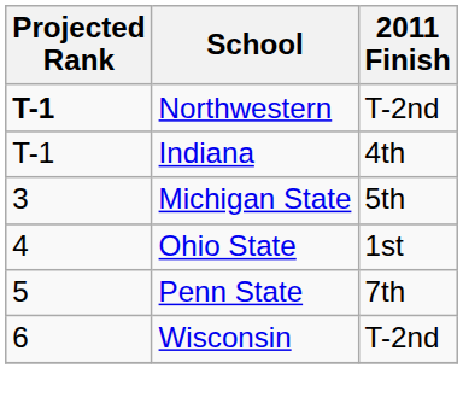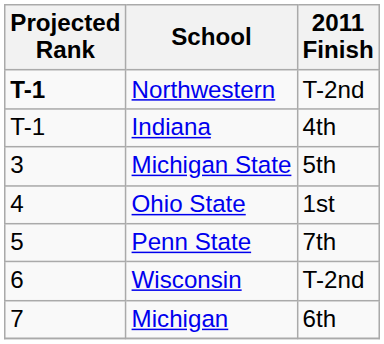 <table class="wikitable sortable" style="text-align: left;">
 <tr>
 <th>Projected<br>Rank</th>
 <th>School</th>
 <th>2011<br>Finish</th>
 </tr>
 <tr>
 <td><strong>T-1</strong></td>
 <td><a href='#'>Northwestern</a></td>
 <td>T-2nd</td>
 </tr>
 <tr>
 <td>T-1</td>
 <td><a href='#'>Indiana</a></td>
 <td>4th</td>
 </tr>
 <tr>
 <td>3</td>
 <td><a href='#'>Michigan State</a></td>
 <td>5th</td>
 </tr>
 <tr>
 <td>4</td>
 <td><a href='#'>Ohio State</a></td>
 <td>1st</td>
 </tr>
 <tr>
 <td>5</td>
 <td><a href='#'>Penn State</a></td>
 <td>7th</td>
 </tr>
 <tr>
 <td>6</td>
 <td><a href='#'>Wisconsin</a></td>
 <td>T-2nd</td>
 </tr>
 <tr>
+<td>7</td>
+<td><a href='#'>Michigan</a></td>
+<td>6th</td>
+</tr>
+<tr>
 </tr>
 </table>
